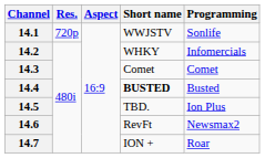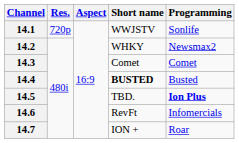 <table class="wikitable">
 <tr>
 <th scope = "col"><a href='#'>Channel</a></th>
 <th scope = "col"><a href='#'>Res.</a></th>
 <th scope = "col"><a href='#'>Aspect</a></th>
 <th scope = "col">Short name</th>
 <th scope = "col">Programming</th>
 </tr>
 <tr>
 <th scope = "row">14.1</th>
 <td><a href='#'>720p</a></td>
 <td rowspan=7><a href='#'>16:9</a></td>
 <td>WWJSTV</td>
 <td><a href='#'>Sonlife</a></td>
 </tr>
 <tr>
 <th scope = "row">14.2</th>
 <td rowspan=6><a href='#'>480i</a></td>
 <td>WHKY</td>
-<td><a href='#'>Infomercials</a></td>
+<td><a href='#'>Newsmax2</a></td>
 </tr>
 <tr>
 <th scope = "row">14.3</th>
 <td>Comet</td>
 <td><a href='#'>Comet</a></td>
 </tr>
 <tr>
 <th scope = "row">14.4</th>
 <td><strong>BUSTED</strong></td>
 <td><a href='#'>Busted</a></td>
 </tr>
 <tr>
 <th scope = "row">14.5</th>
 <td>TBD.</td>
-<td><a href='#'>Ion Plus</a></td>
+<td><strong><a href='#'>Ion Plus</a></strong></td>
 </tr>
 <tr>
 <th scope = "row">14.6</th>
 <td>RevFt</td>
-<td><a href='#'>Newsmax2</a></td>
+<td><a href='#'>Infomercials</a></td>
 </tr>
 <tr>
 <th scope = "row">14.7</th>
 <td>ION +</td>
 <td><a href='#'>Roar</a></td>
 </tr>
 </table>
